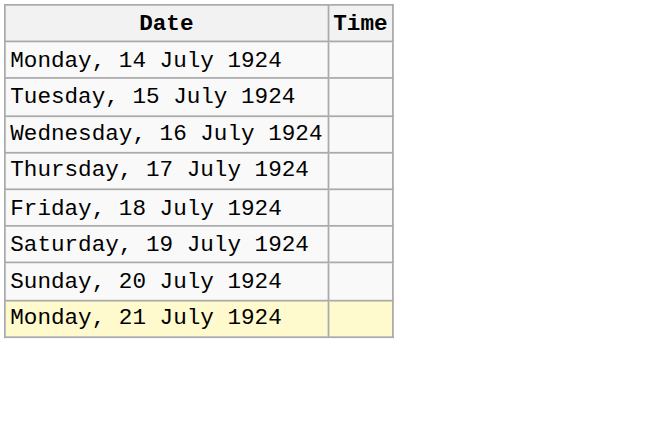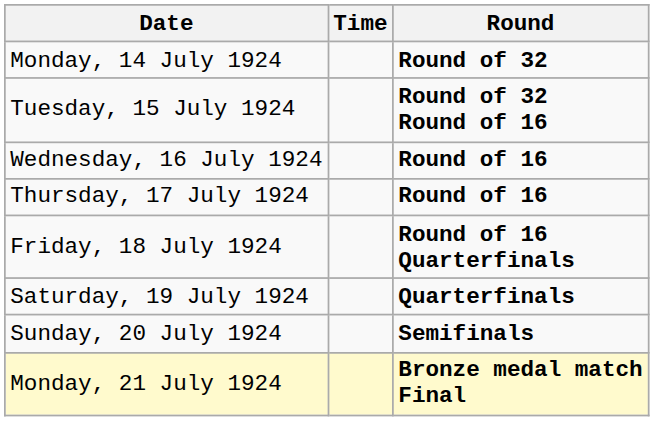 <table class="wikitable">
 <tr>
 <th>Date</th>
 <th>Time</th>
+<th>Round</th>
 </tr>
 <tr>
 <td>Monday, 14 July 1924</td>
 <td></td>
+<td><strong>Round of 32</strong></td>
 </tr>
 <tr>
 <td>Tuesday, 15 July 1924</td>
 <td></td>
+<td><strong>Round of 32</strong><br><strong>Round of 16</strong></td>
 </tr>
 <tr>
 <td>Wednesday, 16 July 1924</td>
 <td></td>
+<td><strong>Round of 16</strong></td>
 </tr>
 <tr>
 <td>Thursday, 17 July 1924</td>
 <td></td>
+<td><strong>Round of 16</strong></td>
 </tr>
 <tr>
 <td>Friday, 18 July 1924</td>
 <td></td>
+<td><strong>Round of 16</strong><br><strong>Quarterfinals</strong></td>
 </tr>
 <tr>
 <td>Saturday, 19 July 1924</td>
 <td></td>
+<td><strong>Quarterfinals</strong></td>
 </tr>
 <tr>
 <td>Sunday, 20 July 1924</td>
 <td></td>
+<td><strong>Semifinals</strong></td>
 </tr>
 <tr style=background:lemonchiffon>
 <td>Monday, 21 July 1924</td>
 <td></td>
+<td><strong>Bronze medal match</strong><br><strong>Final</strong></td>
 </tr>
 </table>
